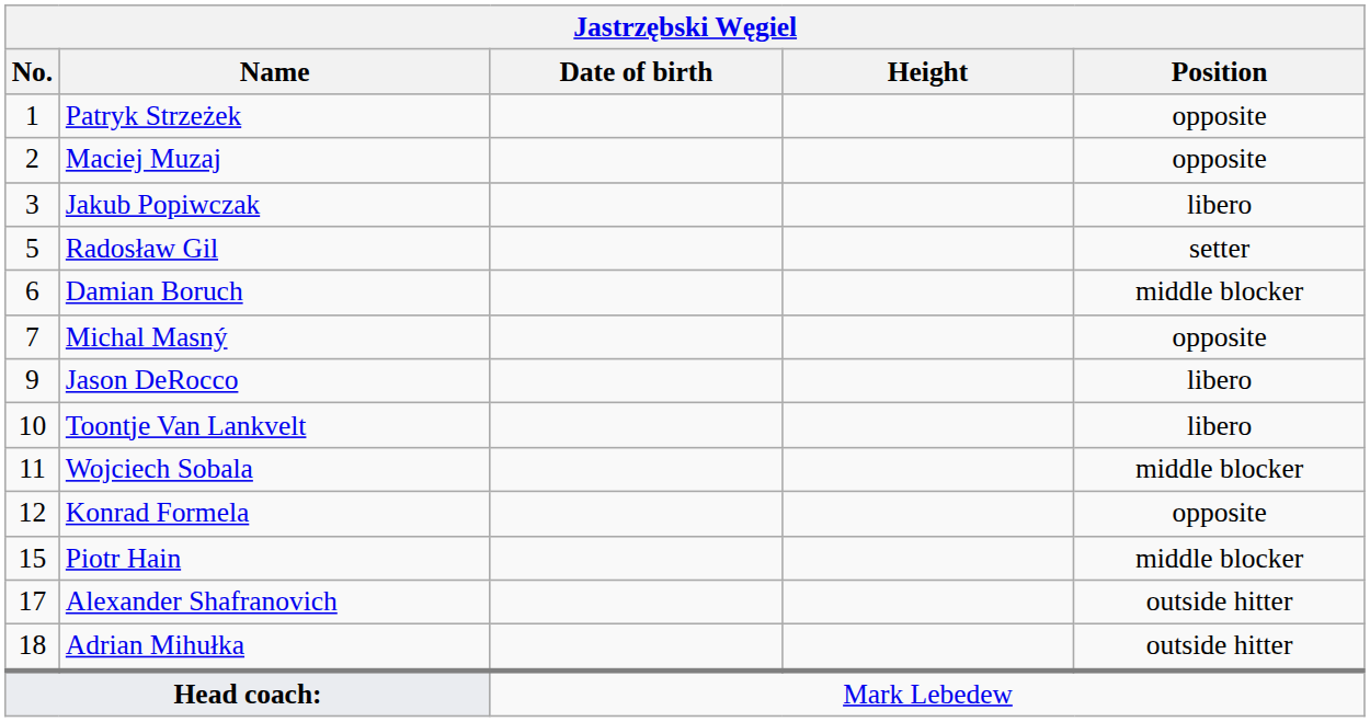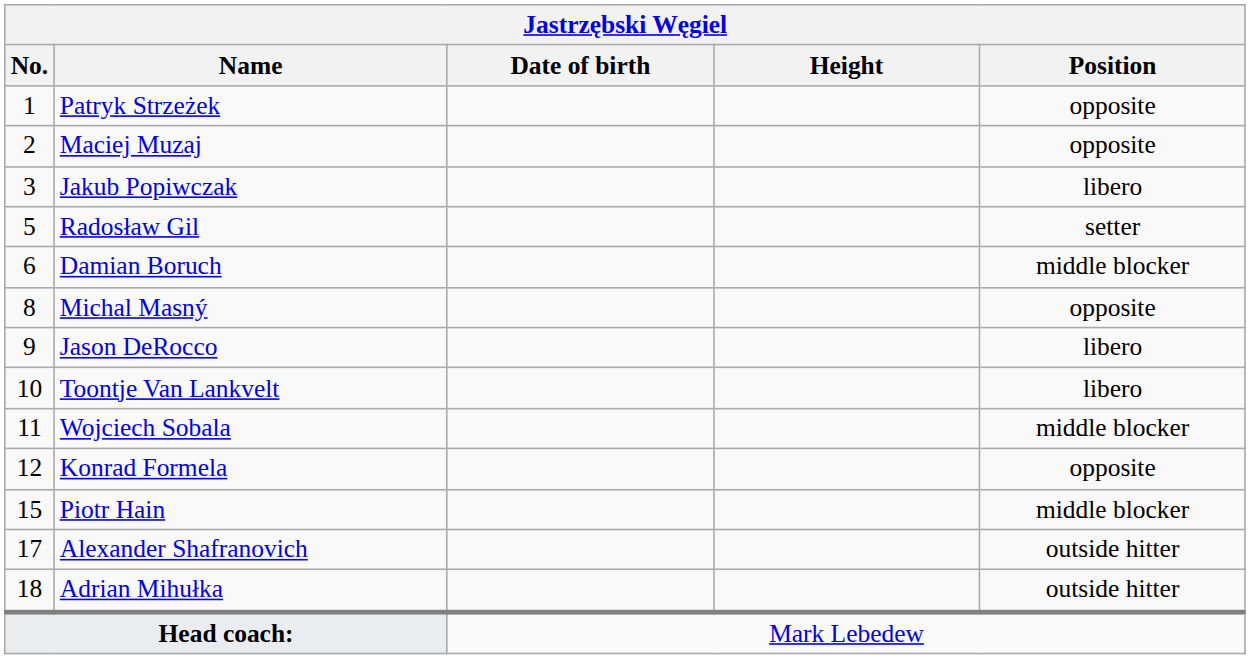 <table class="wikitable collapsible collapsed" style="font-size:100%; text-align:center">
 <tr>
 <th colspan=5 style="width:30em"><a href='#'>Jastrzębski Węgiel</a></th>
 </tr>
 <tr>
 <th>No.</th>
 <th style="width:15em">Name</th>
 <th style="width:10em">Date of birth</th>
 <th style="width:10em">Height</th>
 <th style="width:10em">Position</th>
 </tr>
 <tr>
 <td>1</td>
 <td align=left> <a href='#'>Patryk Strzeżek</a></td>
 <td align=right></td>
 <td></td>
 <td>opposite</td>
 </tr>
 <tr>
 <td>2</td>
 <td align=left> <a href='#'>Maciej Muzaj</a></td>
 <td align=right></td>
 <td></td>
 <td>opposite</td>
 </tr>
 <tr>
 <td>3</td>
 <td align=left> <a href='#'>Jakub Popiwczak</a></td>
 <td align=right></td>
 <td></td>
 <td>libero</td>
 </tr>
 <tr>
 <td>5</td>
 <td align=left> <a href='#'>Radosław Gil</a></td>
 <td align=right></td>
 <td></td>
 <td>setter</td>
 </tr>
 <tr>
 <td>6</td>
 <td align=left> <a href='#'>Damian Boruch</a></td>
 <td align=right></td>
 <td></td>
 <td>middle blocker</td>
 </tr>
 <tr>
-<td>7</td>
+<td>8</td>
 <td align=left> <a href='#'>Michal Masný</a></td>
 <td align=right></td>
 <td></td>
 <td>opposite</td>
 </tr>
 <tr>
 <td>9</td>
 <td align=left> <a href='#'>Jason DeRocco</a></td>
 <td align=right></td>
 <td></td>
 <td>libero</td>
 </tr>
 <tr>
 <td>10</td>
 <td align=left> <a href='#'>Toontje Van Lankvelt</a></td>
 <td align=right></td>
 <td></td>
 <td>libero</td>
 </tr>
 <tr>
 <td>11</td>
 <td align=left> <a href='#'>Wojciech Sobala</a></td>
 <td align=right></td>
 <td></td>
 <td>middle blocker</td>
 </tr>
 <tr>
 <td>12</td>
 <td align=left> <a href='#'>Konrad Formela</a></td>
 <td align=right></td>
 <td></td>
 <td>opposite</td>
 </tr>
 <tr>
 <td>15</td>
 <td align=left> <a href='#'>Piotr Hain</a></td>
 <td align=right></td>
 <td></td>
 <td>middle blocker</td>
 </tr>
 <tr>
 <td>17</td>
 <td align=left> <a href='#'>Alexander Shafranovich</a></td>
 <td align=right></td>
 <td></td>
 <td>outside hitter</td>
 </tr>
 <tr>
 <td>18</td>
 <td align=left> <a href='#'>Adrian Mihułka</a></td>
 <td align=right></td>
 <td></td>
 <td>outside hitter</td>
 </tr>
 <tr style="border-top: 3px solid grey">
 <td colspan=2 style="background:#EAECF0"><strong>Head coach:</strong></td>
 <td colspan=3> <a href='#'>Mark Lebedew</a></td>
 </tr>
 </table>
